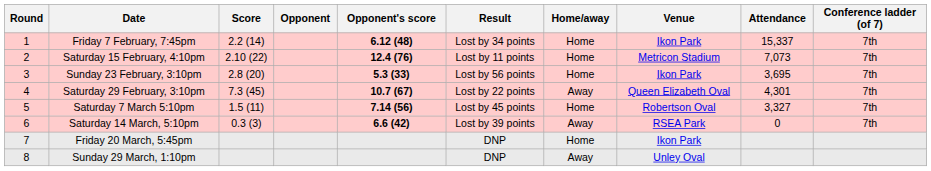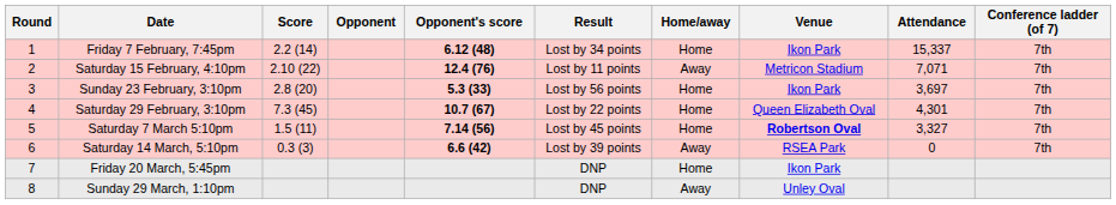 <table class="wikitable" style="font-size:90%; text-align:center; width: 100%; margin-left: auto; margin-right: auto">
 <tr>
 <th>Round</th>
 <th>Date</th>
 <th>Score</th>
 <th>Opponent</th>
 <th>Opponent's score</th>
 <th>Result</th>
 <th>Home/away</th>
 <th>Venue</th>
 <th>Attendance</th>
 <th>Conference ladder<br>(of 7)</th>
 </tr>
 <tr style="background:#fcc;">
 <td>1</td>
 <td>Friday 7 February, 7:45pm</td>
 <td>2.2 (14)</td>
 <td></td>
 <td><strong>6.12 (48)</strong></td>
 <td>Lost by 34 points</td>
 <td>Home</td>
 <td><a href='#'>Ikon Park</a></td>
 <td>15,337</td>
 <td>7th</td>
 </tr>
 <tr style="background:#fcc;">
 <td>2</td>
 <td>Saturday 15 February, 4:10pm</td>
 <td>2.10 (22)</td>
 <td></td>
 <td><strong>12.4 (76)</strong></td>
 <td>Lost by 11 points</td>
-<td>Home</td>
+<td>Away</td>
 <td><a href='#'>Metricon Stadium</a></td>
-<td>7,073</td>
+<td>7,071</td>
 <td>7th</td>
 </tr>
 <tr style="background:#fcc;">
 <td>3</td>
 <td>Sunday 23 February, 3:10pm</td>
 <td>2.8 (20)</td>
 <td></td>
 <td><strong>5.3 (33)</strong></td>
 <td>Lost by 56 points</td>
 <td>Home</td>
 <td><a href='#'>Ikon Park</a></td>
-<td>3,695</td>
+<td>3,697</td>
 <td>7th</td>
 </tr>
 <tr style="background:#fcc;">
 <td>4</td>
 <td>Saturday 29 February, 3:10pm</td>
 <td>7.3 (45)</td>
 <td></td>
 <td><strong>10.7 (67)</strong></td>
 <td>Lost by 22 points</td>
-<td>Away</td>
+<td>Home</td>
 <td><a href='#'>Queen Elizabeth Oval</a></td>
 <td>4,301</td>
 <td>7th</td>
 </tr>
 <tr style="background:#fcc;">
 <td>5</td>
 <td>Saturday 7 March 5:10pm</td>
 <td>1.5 (11)</td>
 <td></td>
 <td><strong>7.14 (56)</strong></td>
 <td>Lost by 45 points</td>
 <td>Home</td>
-<td><a href='#'>Robertson Oval</a></td>
+<td><strong><a href='#'>Robertson Oval</a></strong></td>
 <td>3,327</td>
 <td>7th</td>
 </tr>
 <tr style="background:#fcc;">
 <td>6</td>
 <td>Saturday 14 March, 5:10pm</td>
 <td>0.3 (3)</td>
 <td></td>
 <td><strong>6.6 (42)</strong></td>
 <td>Lost by 39 points</td>
 <td>Away</td>
 <td><a href='#'>RSEA Park</a></td>
 <td>0</td>
 <td>7th</td>
 </tr>
 <tr style="background:#EAEAEA;">
 <td>7</td>
 <td>Friday 20 March, 5:45pm</td>
 <td></td>
 <td></td>
 <td></td>
 <td>DNP</td>
 <td>Home</td>
 <td><a href='#'>Ikon Park</a></td>
 <td></td>
 <td></td>
 </tr>
 <tr style="background:#EAEAEA;">
 <td>8</td>
 <td>Sunday 29 March, 1:10pm</td>
 <td></td>
 <td></td>
 <td></td>
 <td>DNP</td>
 <td>Away</td>
 <td><a href='#'>Unley Oval</a></td>
 <td></td>
 <td></td>
 </tr>
 </table>
